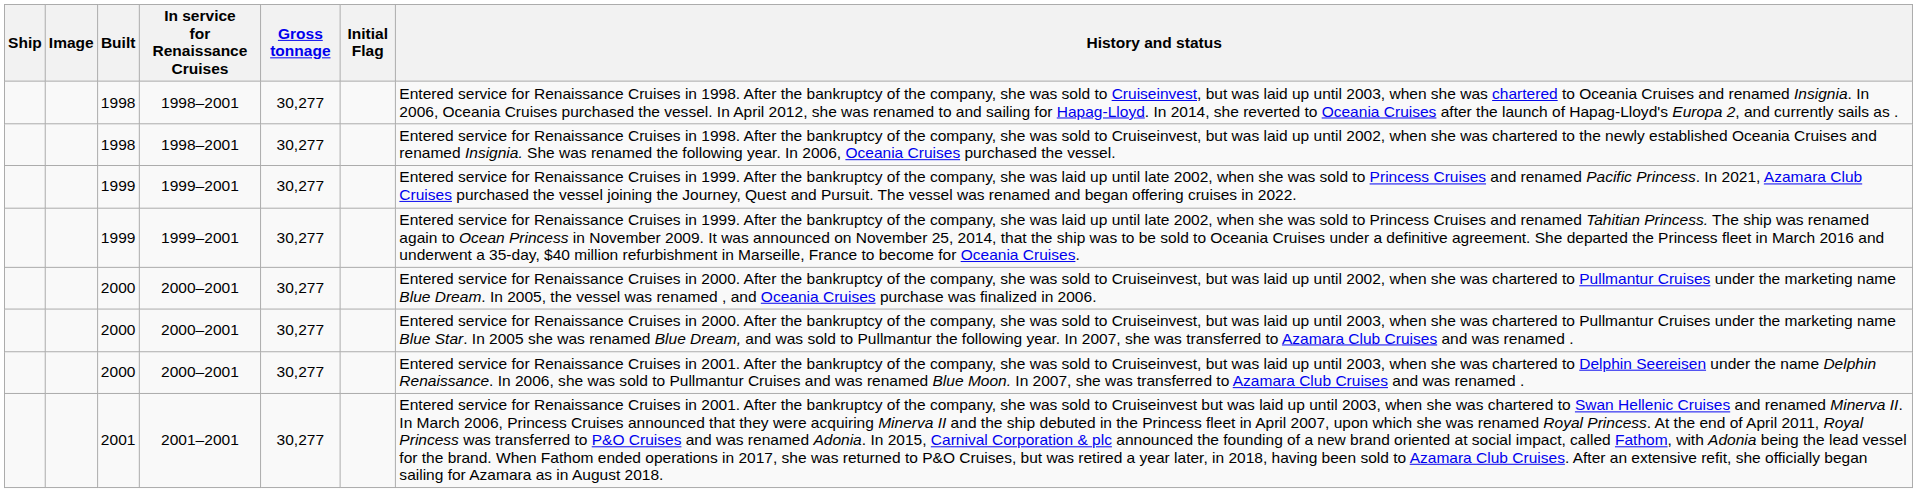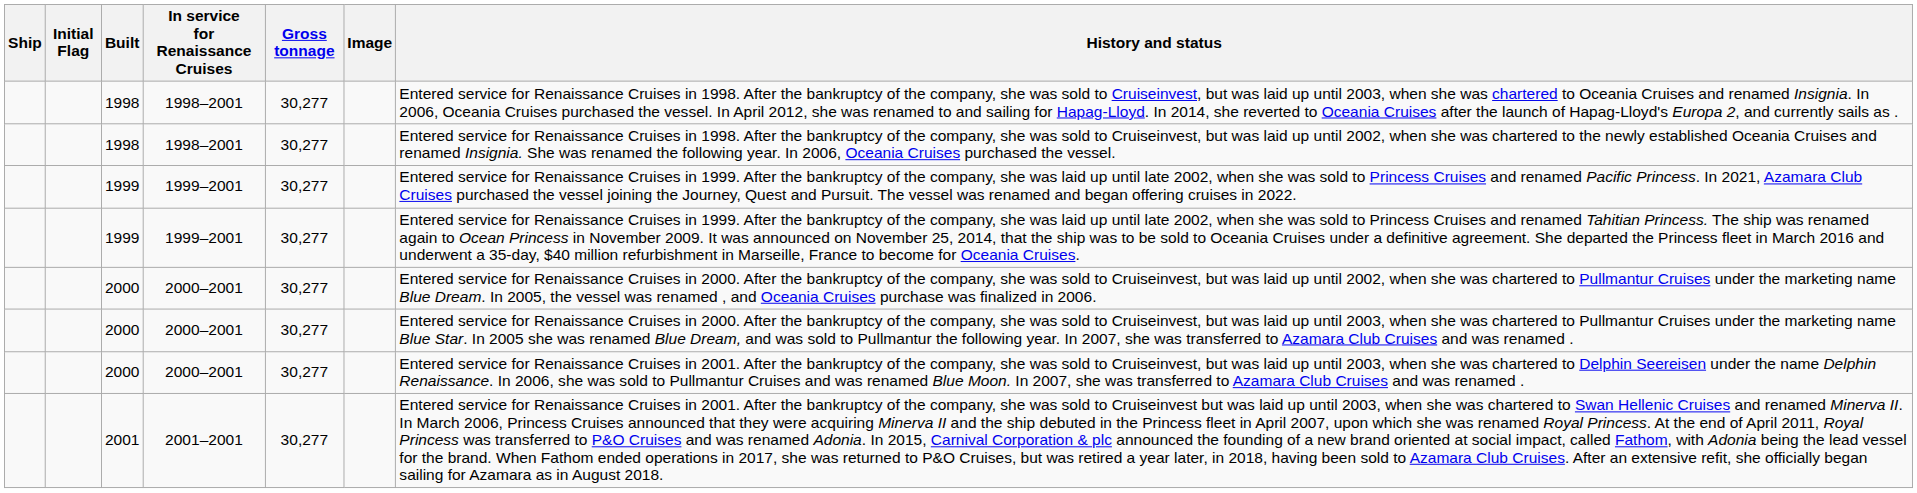 <table class="wikitable">
 <tr>
 <th>Ship</th>
-<th>Image</th>
+<th>Initial Flag</th>
 <th>Built</th>
 <th>In service<br>for Renaissance Cruises</th>
 <th><a href='#'>Gross tonnage</a></th>
-<th>Initial Flag</th>
+<th>Image</th>
 <th>History and status</th>
 </tr>
 <tr>
 <td></td>
-<td></td>
+<td align="Center"></td>
 <td align="Center">1998</td>
 <td align="Center">1998–2001</td>
 <td align="Center">30,277</td>
-<td align="Center"></td>
+<td></td>
 <td align="Left">Entered service for Renaissance Cruises in 1998. After the bankruptcy of the company, she was sold to <a href='#'>Cruiseinvest</a>, but was laid up until 2003, when she was <a href='#'>chartered</a> to Oceania Cruises and renamed <em>Insignia</em>. In 2006, Oceania Cruises purchased the vessel. In April 2012, she was renamed to  and sailing for <a href='#'>Hapag-Lloyd</a>. In 2014, she reverted to <a href='#'>Oceania Cruises</a> after the launch of Hapag-Lloyd's <em>Europa 2</em>, and currently sails as .</td>
 </tr>
 <tr>
 <td></td>
-<td></td>
+<td align="Center"></td>
 <td align="Center">1998</td>
 <td align="Center">1998–2001</td>
 <td align="Center">30,277</td>
-<td align="Center"></td>
+<td></td>
 <td align="Left">Entered service for Renaissance Cruises in 1998. After the bankruptcy of the company, she was sold to Cruiseinvest, but was laid up until 2002, when she was chartered to the newly established Oceania Cruises and renamed <em>Insignia.</em> She was renamed  the following year. In 2006, <a href='#'>Oceania Cruises</a> purchased the vessel.</td>
 </tr>
 <tr>
 <td></td>
-<td></td>
+<td style="text-align:Center;"></td>
 <td style="text-align:Center;">1999</td>
 <td style="text-align:Center;">1999–2001</td>
 <td style="text-align:Center;">30,277</td>
-<td style="text-align:Center;"></td>
+<td></td>
 <td align="Left">Entered service for Renaissance Cruises in 1999. After the bankruptcy of the company, she was laid up until late 2002, when she was sold to <a href='#'>Princess Cruises</a> and renamed <em>Pacific Princess</em>. In 2021, <a href='#'>Azamara Club Cruises</a> purchased the vessel joining the Journey, Quest and Pursuit. The vessel was renamed  and began offering cruises in 2022.</td>
 </tr>
 <tr>
 <td></td>
-<td></td>
+<td style="text-align:Center;"></td>
 <td style="text-align:Center;">1999</td>
 <td style="text-align:Center;">1999–2001</td>
 <td style="text-align:Center;">30,277</td>
-<td style="text-align:Center;"></td>
+<td></td>
 <td align="Left">Entered service for Renaissance Cruises in 1999. After the bankruptcy of the company, she was laid up until late 2002, when she was sold to Princess Cruises and renamed <em>Tahitian Princess.</em> The ship was renamed again to <em>Ocean Princess</em> in November 2009. It was announced on November 25, 2014, that the ship was to be sold to Oceania Cruises under a definitive agreement. She departed the Princess fleet in March 2016 and underwent a 35-day, $40 million refurbishment in Marseille, France to become  for <a href='#'>Oceania Cruises</a>.</td>
 </tr>
 <tr>
 <td></td>
-<td></td>
+<td align="Center"></td>
 <td align="Center">2000</td>
 <td align="Center">2000–2001</td>
 <td align="Center">30,277</td>
-<td align="Center"></td>
+<td></td>
 <td align="Left">Entered service for Renaissance Cruises in 2000. After the bankruptcy of the company, she was sold to Cruiseinvest, but was laid up until 2002, when she was chartered to <a href='#'>Pullmantur Cruises</a> under the marketing name <em>Blue Dream</em>. In 2005, the vessel was renamed , and <a href='#'>Oceania Cruises</a> purchase was finalized in 2006.</td>
 </tr>
 <tr>
 <td></td>
-<td></td>
+<td align="Center"></td>
 <td align="Center">2000</td>
 <td align="Center">2000–2001</td>
 <td align="Center">30,277</td>
-<td align="Center"></td>
+<td></td>
 <td align="Left">Entered service for Renaissance Cruises in 2000. After the bankruptcy of the company, she was sold to Cruiseinvest, but was laid up until 2003, when she was chartered to Pullmantur Cruises under the marketing name <em>Blue Star</em>. In 2005 she was renamed <em>Blue Dream,</em> and was sold to Pullmantur the following year. In 2007, she was transferred to <a href='#'>Azamara Club Cruises</a> and was renamed .</td>
 </tr>
 <tr>
 <td></td>
-<td></td>
+<td align="Center"></td>
 <td align="Center">2000</td>
 <td align="Center">2000–2001</td>
 <td align="Center">30,277</td>
-<td align="Center"></td>
+<td></td>
 <td align="Left">Entered service for Renaissance Cruises in 2001. After the bankruptcy of the company, she was sold to Cruiseinvest, but was laid up until 2003, when she was chartered to <a href='#'>Delphin Seereisen</a> under the name <em>Delphin Renaissance</em>. In 2006, she was sold to Pullmantur Cruises and was renamed <em>Blue Moon.</em> In 2007, she was transferred to <a href='#'>Azamara Club Cruises</a> and was renamed .</td>
 </tr>
 <tr>
 <td></td>
-<td></td>
+<td align="Center"></td>
 <td align="Center">2001</td>
 <td align="Center">2001–2001</td>
 <td align="Center">30,277</td>
-<td align="Center"></td>
+<td></td>
 <td align="Left">Entered service for Renaissance Cruises in 2001. After the bankruptcy of the company, she was sold to Cruiseinvest but was laid up until 2003, when she was chartered to <a href='#'>Swan Hellenic Cruises</a> and renamed <em>Minerva II</em>. In March 2006, Princess Cruises announced that they were acquiring <em>Minerva II</em> and the ship debuted in the Princess fleet in April 2007, upon which she was renamed <em>Royal Princess</em>. At the end of April 2011, <em>Royal Princess</em> was transferred to <a href='#'>P&O Cruises</a> and was renamed <em>Adonia</em>. In 2015, <a href='#'>Carnival Corporation & plc</a> announced the founding of a new brand oriented at social impact, called <a href='#'>Fathom</a>, with <em>Adonia</em> being the lead vessel for the brand. When Fathom ended operations in 2017, she was returned to P&O Cruises, but was retired a year later, in 2018, having been sold to <a href='#'>Azamara Club Cruises</a>. After an extensive refit, she officially began sailing for Azamara as  in August 2018.</td>
 </tr>
 </table>
